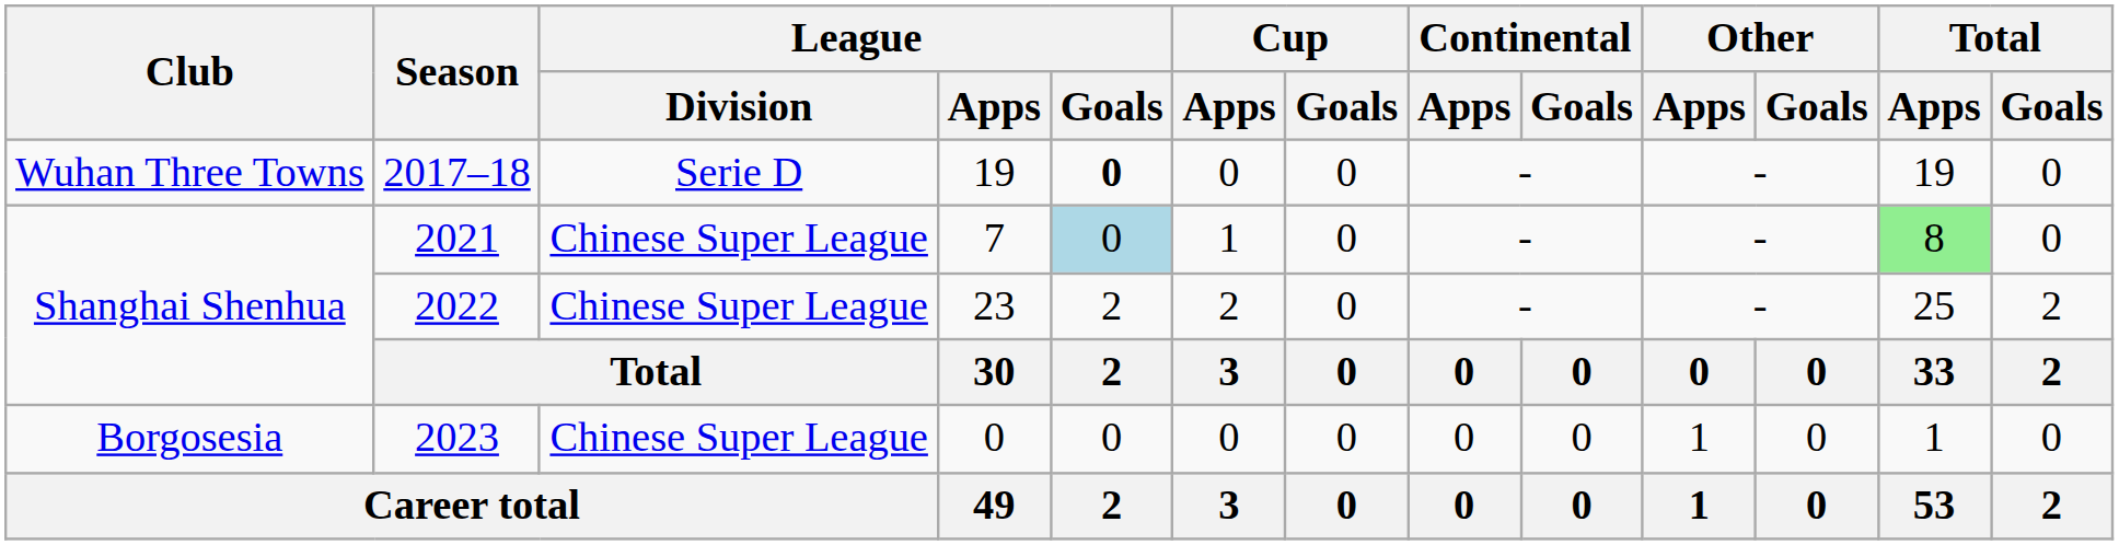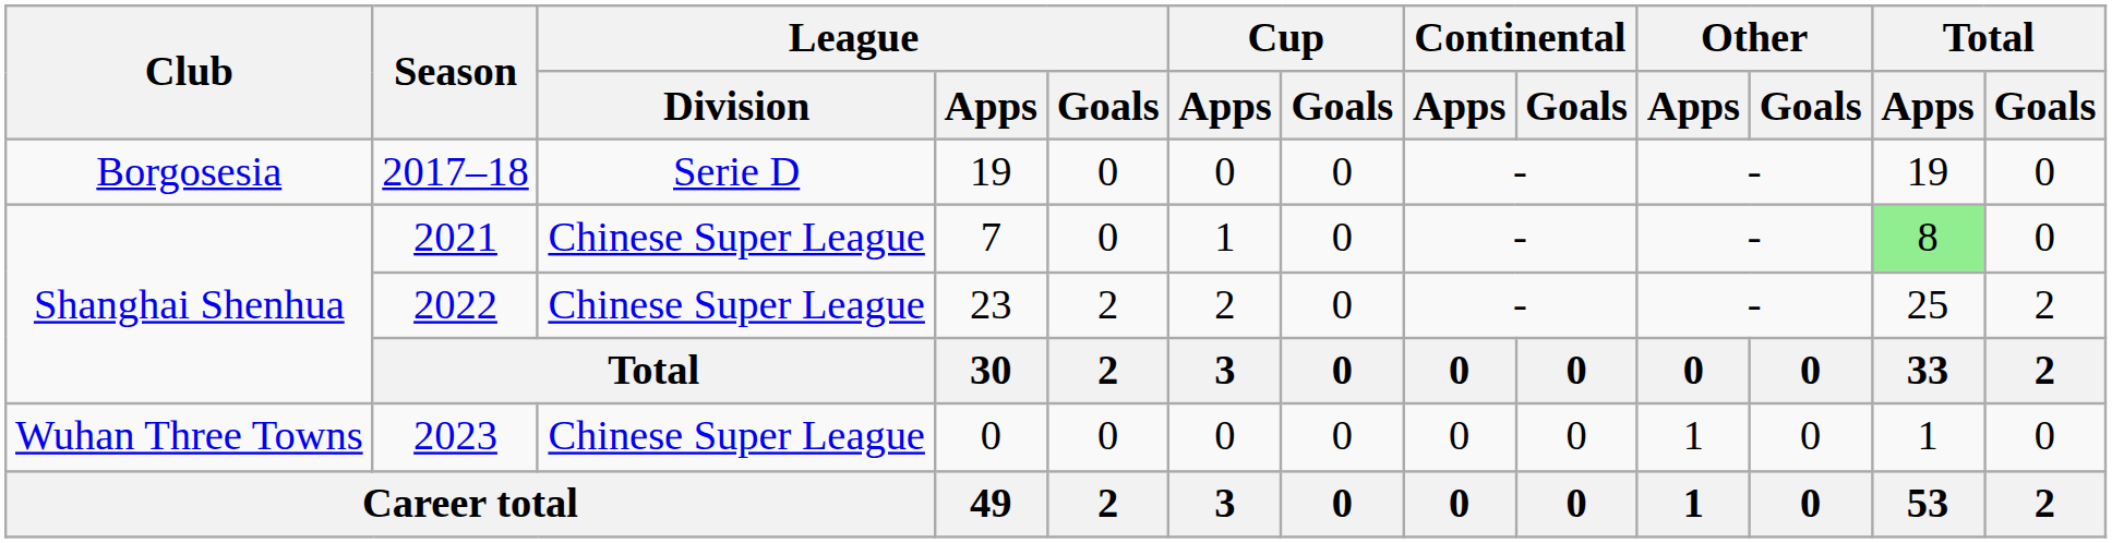 <table class="wikitable" style="text-align: center">
 <tr>
 <th rowspan="2">Club</th>
 <th rowspan="2">Season</th>
 <th colspan="3">League</th>
 <th colspan="2">Cup</th>
 <th colspan="2">Continental</th>
 <th colspan="2">Other</th>
 <th colspan="2">Total</th>
 </tr>
 <tr>
 <th>Division</th>
 <th>Apps</th>
 <th>Goals</th>
 <th>Apps</th>
 <th>Goals</th>
 <th>Apps</th>
 <th>Goals</th>
 <th>Apps</th>
 <th>Goals</th>
 <th>Apps</th>
 <th>Goals</th>
 </tr>
 <tr>
-<td><a href='#'>Wuhan Three Towns</a></td>
+<td><a href='#'>Borgosesia</a></td>
 <td><a href='#'>2017–18</a></td>
 <td><a href='#'>Serie D</a></td>
 <td>19</td>
-<td><strong>0</strong></td>
+<td>0</td>
 <td>0</td>
 <td>0</td>
 <td colspan="2">-</td>
 <td colspan="2">-</td>
 <td>19</td>
 <td>0</td>
 </tr>
 <tr>
 <td rowspan=3><a href='#'>Shanghai Shenhua</a></td>
 <td><a href='#'>2021</a></td>
 <td><a href='#'>Chinese Super League</a></td>
 <td>7</td>
-<td style="background: lightblue;">0</td>
+<td>0</td>
 <td>1</td>
 <td>0</td>
 <td colspan="2">-</td>
 <td colspan="2">-</td>
 <td style="background: lightgreen;">8</td>
 <td>0</td>
 </tr>
 <tr>
 <td><a href='#'>2022</a></td>
 <td><a href='#'>Chinese Super League</a></td>
 <td>23</td>
 <td>2</td>
 <td>2</td>
 <td>0</td>
 <td colspan="2">-</td>
 <td colspan="2">-</td>
 <td>25</td>
 <td>2</td>
 </tr>
 <tr>
 <th colspan="2"><strong>Total</strong></th>
 <th>30</th>
 <th>2</th>
 <th>3</th>
 <th>0</th>
 <th>0</th>
 <th>0</th>
 <th>0</th>
 <th>0</th>
 <th>33</th>
 <th>2</th>
 </tr>
 <tr>
-<td><a href='#'>Borgosesia</a></td>
+<td><a href='#'>Wuhan Three Towns</a></td>
 <td><a href='#'>2023</a></td>
 <td><a href='#'>Chinese Super League</a></td>
 <td>0</td>
 <td>0</td>
 <td>0</td>
 <td>0</td>
 <td>0</td>
 <td>0</td>
 <td>1</td>
 <td>0</td>
 <td>1</td>
 <td>0</td>
 </tr>
 <tr>
 <th colspan=3>Career total</th>
 <th>49</th>
 <th>2</th>
 <th>3</th>
 <th>0</th>
 <th>0</th>
 <th>0</th>
 <th>1</th>
 <th>0</th>
 <th>53</th>
 <th>2</th>
 </tr>
 </table>
